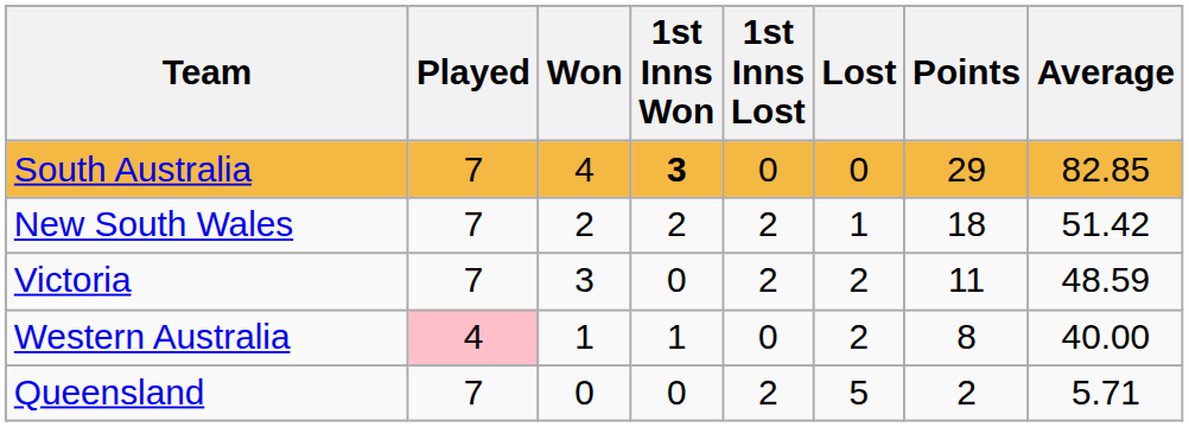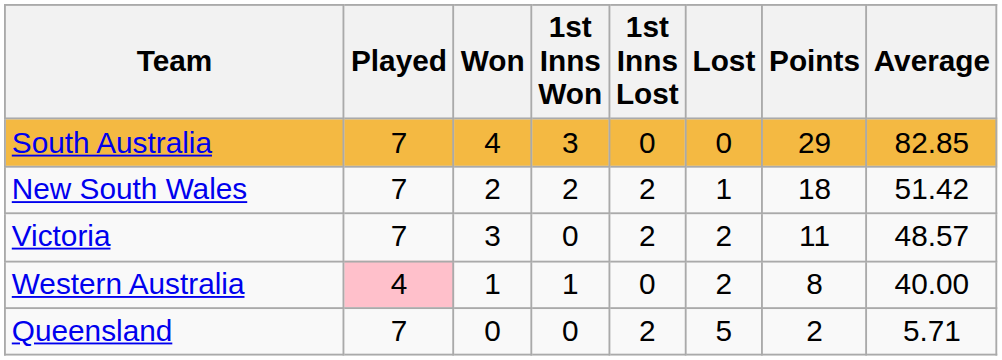 <table class="wikitable" style="text-align:center;">
 <tr>
 <th width=175>Team</th>
 <th style="width:30px;" abbr="Played">Played</th>
 <th style="width:30px;" abbr="Won">Won</th>
 <th style="width:30px;" abbr="1stWon">1st Inns Won</th>
 <th style="width:30px;" abbr="1stLost">1st Inns Lost</th>
 <th style="width:30px;" abbr="Lost">Lost</th>
 <th style="width:30px;" abbr="Points">Points</th>
 <th style="width:50px;" abbr="Average">Average</th>
 </tr>
 <tr style="background:#f4b942;">
 <td style="text-align:left;"><a href='#'>South Australia</a></td>
 <td>7</td>
 <td>4</td>
-<td><strong>3</strong></td>
+<td>3</td>
 <td>0</td>
 <td>0</td>
 <td>29</td>
 <td>82.85</td>
 </tr>
 <tr>
 <td style="text-align:left;"><a href='#'>New South Wales</a></td>
 <td>7</td>
 <td>2</td>
 <td>2</td>
 <td>2</td>
 <td>1</td>
 <td>18</td>
 <td>51.42</td>
 </tr>
 <tr>
 <td style="text-align:left;"><a href='#'>Victoria</a></td>
 <td>7</td>
 <td>3</td>
 <td>0</td>
 <td>2</td>
 <td>2</td>
 <td>11</td>
-<td>48.59</td>
+<td>48.57</td>
 </tr>
 <tr>
 <td style="text-align:left;"><a href='#'>Western Australia</a></td>
 <td style="background: pink;">4</td>
 <td>1</td>
 <td>1</td>
 <td>0</td>
 <td>2</td>
 <td>8</td>
 <td>40.00</td>
 </tr>
 <tr>
 <td style="text-align:left;"><a href='#'>Queensland</a></td>
 <td>7</td>
 <td>0</td>
 <td>0</td>
 <td>2</td>
 <td>5</td>
 <td>2</td>
 <td>5.71</td>
 </tr>
 </table>
